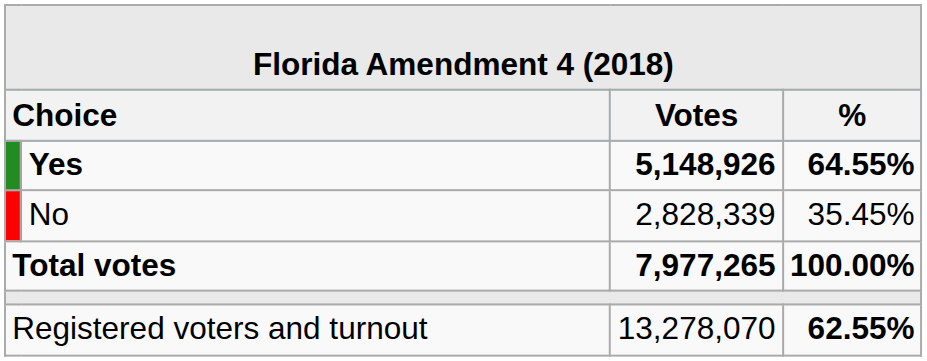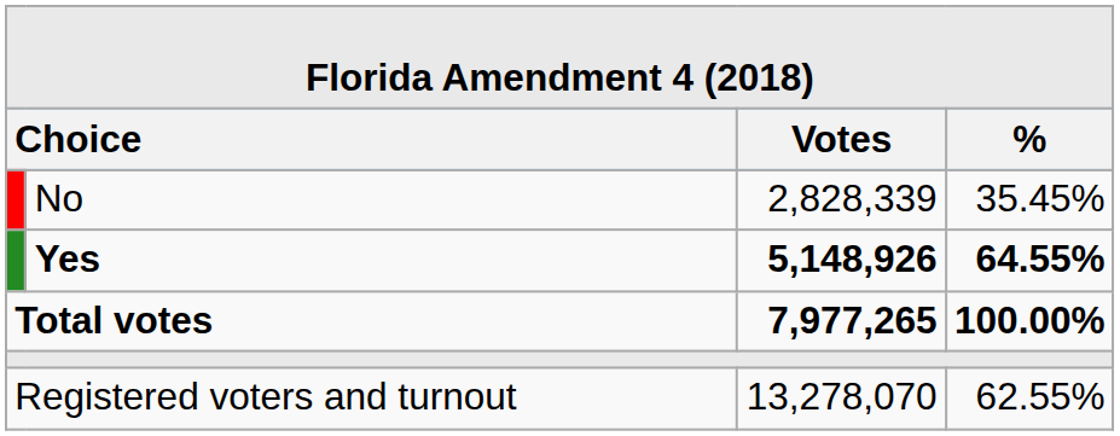 <table class="wikitable" style="text-align:right;">
 <tr>
 <td colspan="4"  style="background:#e9e9e9; text-align:center;"><br><strong>Florida Amendment 4 (2018)</strong></td>
 </tr>
 <tr style="background:#09a8ff; text-align:center;">
 <th colspan="2" style="text-align:left; width:300px;">Choice</th>
 <th style="width:80px;">Votes</th>
 <th style="width:50px;">%</th>
 </tr>
 <tr>
+<td style="width:1px; background:#f00;"></td>
+<td style="text-align:left;">No</td>
+<td>2,828,339</td>
+<td>35.45%</td>
+</tr>
+<tr>
 <td style="background:#228B22;"></td>
 <td style="text-align:left;"><strong>Yes</strong></td>
 <td><strong>5,148,926</strong></td>
 <td><strong>64.55%</strong></td>
-</tr>
-<tr>
-<td style="width:1px; background:#f00;"></td>
-<td style="text-align:left;">No</td>
-<td>2,828,339</td>
-<td>35.45%</td>
 </tr>
 <tr style="font-weight:bold;">
 <td style="text-align:left;" colspan="2">Total votes</td>
 <td>7,977,265</td>
 <td>100.00%</td>
 </tr>
 <tr>
 <td colspan="4" style="background:#e9e9e9;"></td>
 </tr>
 <tr>
 <td style="text-align:left;" colspan="2">Registered voters and turnout</td>
 <td>13,278,070</td>
-<td><strong>62.55%</strong></td>
+<td>62.55%</td>
 </tr>
 </table>
